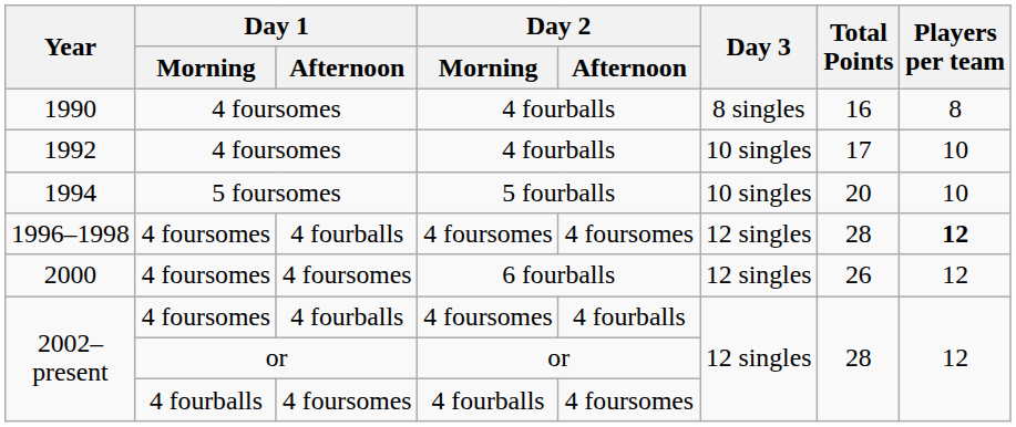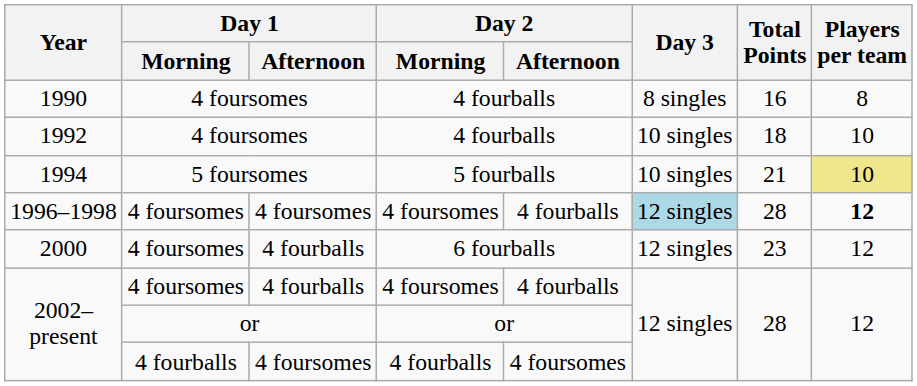 <table class="wikitable" style="text-align:center;">
 <tr>
 <th rowspan=2>Year</th>
 <th colspan=2>Day 1</th>
 <th colspan=2>Day 2</th>
 <th rowspan=2>Day 3</th>
 <th rowspan=2>Total<br>Points</th>
 <th rowspan=2>Players<br>per team</th>
 </tr>
 <tr>
 <th>Morning</th>
 <th>Afternoon</th>
 <th>Morning</th>
 <th>Afternoon</th>
 </tr>
 <tr>
 <td>1990</td>
 <td colspan=2>4 foursomes</td>
 <td colspan=2>4 fourballs</td>
 <td>8 singles</td>
 <td>16</td>
 <td>8</td>
 </tr>
 <tr>
 <td>1992</td>
 <td colspan=2>4 foursomes</td>
 <td colspan=2>4 fourballs</td>
 <td>10 singles</td>
-<td>17</td>
+<td>18</td>
 <td>10</td>
 </tr>
 <tr>
 <td>1994</td>
 <td colspan=2>5 foursomes</td>
 <td colspan=2>5 fourballs</td>
 <td>10 singles</td>
-<td>20</td>
-<td>10</td>
+<td>21</td>
+<td style="background: khaki;">10</td>
 </tr>
 <tr>
 <td>1996–1998</td>
 <td>4 foursomes</td>
-<td>4 fourballs</td>
 <td>4 foursomes</td>
 <td>4 foursomes</td>
-<td>12 singles</td>
+<td>4 fourballs</td>
+<td style="background: lightblue;">12 singles</td>
 <td>28</td>
 <td><strong>12</strong></td>
 </tr>
 <tr>
 <td>2000</td>
 <td>4 foursomes</td>
-<td>4 foursomes</td>
+<td>4 fourballs</td>
 <td colspan=2>6 fourballs</td>
 <td>12 singles</td>
-<td>26</td>
+<td>23</td>
 <td>12</td>
 </tr>
 <tr>
 <td rowspan=3>2002–<br>present</td>
 <td>4 foursomes</td>
 <td>4 fourballs</td>
 <td>4 foursomes</td>
 <td>4 fourballs</td>
 <td rowspan=3>12 singles</td>
 <td rowspan=3>28</td>
 <td rowspan=3>12</td>
 </tr>
 <tr>
 <td colspan=2>or</td>
 <td colspan=2>or</td>
 </tr>
 <tr>
 <td>4 fourballs</td>
 <td>4 foursomes</td>
 <td>4 fourballs</td>
 <td>4 foursomes</td>
 </tr>
 </table>
